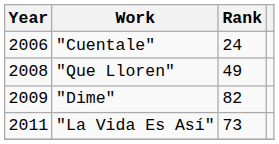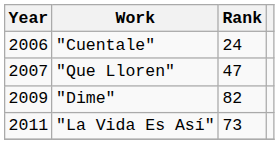 <table class="wikitable plainrowheaders sortable" style="margin-right: 0;">
 <tr>
 <th scope="col">Year</th>
 <th scope="col">Work</th>
 <th scope="col">Rank</th>
 <th scope="col" class="unsortable"></th>
 </tr>
 <tr>
 <td rowspan=1>2006</td>
 <td rowspan=1>"Cuentale"</td>
 <td>24</td>
 <td style="text-align:center;"></td>
 </tr>
 <tr>
-<td rowspan=1>2008</td>
+<td rowspan=1>2007</td>
 <td rowspan=1>"Que Lloren"</td>
-<td>49</td>
+<td>47</td>
 <td style="text-align:center;"></td>
 </tr>
 <tr>
 <td rowspan=1>2009</td>
 <td rowspan=1>"Dime"</td>
 <td>82</td>
 <td style="text-align:center;"></td>
 </tr>
 <tr>
 <td rowspan=1>2011</td>
 <td rowspan=1>"La Vida Es Así"</td>
 <td>73</td>
 <td style="text-align:center;"></td>
 </tr>
 <tr>
 </tr>
 </table>
